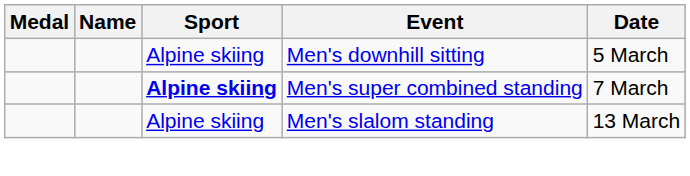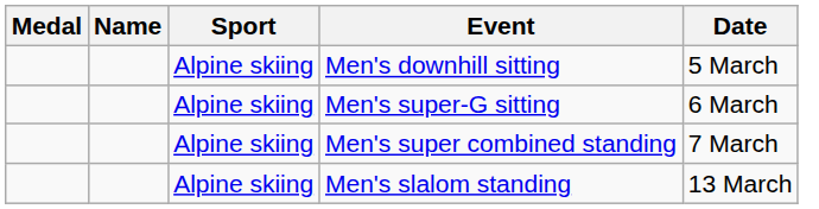 <table class="wikitable sortable" style="font-size:90%">
 <tr>
 <th>Medal</th>
 <th>Name</th>
 <th>Sport</th>
 <th>Event</th>
 <th>Date</th>
 </tr>
 <tr>
 <td></td>
 <td></td>
 <td><a href='#'>Alpine skiing</a></td>
 <td><a href='#'>Men's downhill sitting</a></td>
 <td>5 March</td>
 </tr>
 <tr>
 <td></td>
 <td></td>
-<td><strong><a href='#'>Alpine skiing</a></strong></td>
+<td><a href='#'>Alpine skiing</a></td>
+<td><a href='#'>Men's super-G sitting</a></td>
+<td>6 March</td>
+</tr>
+<tr>
+<td></td>
+<td></td>
+<td><a href='#'>Alpine skiing</a></td>
 <td><a href='#'>Men's super combined standing</a></td>
 <td>7 March</td>
 </tr>
 <tr>
 <td></td>
 <td></td>
 <td><a href='#'>Alpine skiing</a></td>
 <td><a href='#'>Men's slalom standing</a></td>
 <td>13 March</td>
 </tr>
 </table>
